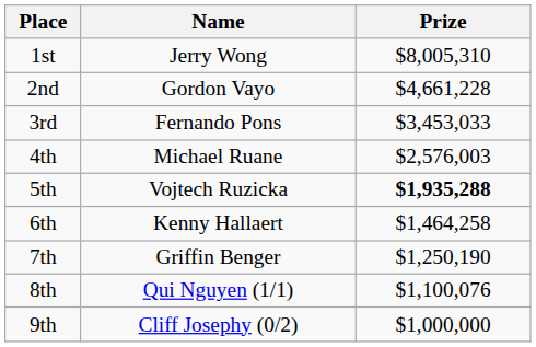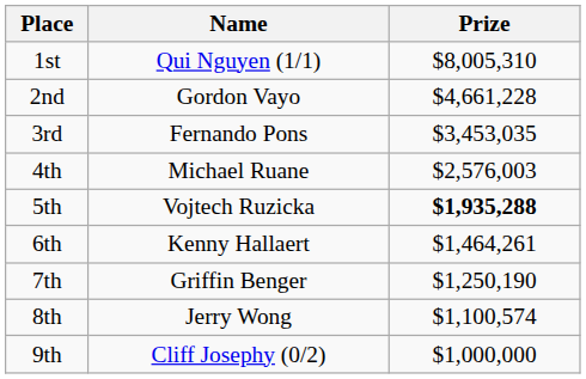 <table class="wikitable">
 <tr>
 <th width="50">Place</th>
 <th width="200">Name</th>
 <th width="125">Prize</th>
 </tr>
 <tr>
 <td align = "center">1st</td>
-<td align = "center">Jerry Wong</td>
+<td align = "center"><a href='#'>Qui Nguyen</a> (1/1)</td>
 <td align = "center">$8,005,310</td>
 </tr>
 <tr>
 <td align = "center">2nd</td>
 <td align = "center">Gordon Vayo</td>
 <td align = "center">$4,661,228</td>
 </tr>
 <tr>
 <td align = "center">3rd</td>
 <td align = "center">Fernando Pons</td>
-<td align = "center">$3,453,033</td>
+<td align = "center">$3,453,035</td>
 </tr>
 <tr>
 <td align = "center">4th</td>
 <td align = "center">Michael Ruane</td>
 <td align = "center">$2,576,003</td>
 </tr>
 <tr>
 <td align = "center">5th</td>
 <td align = "center">Vojtech Ruzicka</td>
 <td align = "center"><strong>$1,935,288</strong></td>
 </tr>
 <tr>
 <td align = "center">6th</td>
 <td align = "center">Kenny Hallaert</td>
-<td align = "center">$1,464,258</td>
+<td align = "center">$1,464,261</td>
 </tr>
 <tr>
 <td align = "center">7th</td>
 <td align = "center">Griffin Benger</td>
 <td align = "center">$1,250,190</td>
 </tr>
 <tr>
 <td align = "center">8th</td>
-<td align = "center"><a href='#'>Qui Nguyen</a> (1/1)</td>
-<td align = "center">$1,100,076</td>
+<td align = "center">Jerry Wong</td>
+<td align = "center">$1,100,574</td>
 </tr>
 <tr>
 <td align = "center">9th</td>
 <td align = "center"><a href='#'>Cliff Josephy</a> (0/2)</td>
 <td align = "center">$1,000,000</td>
 </tr>
 </table>
